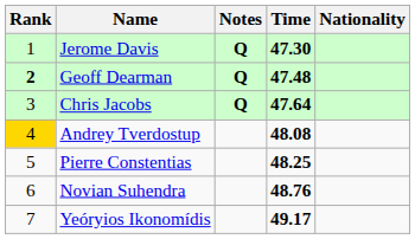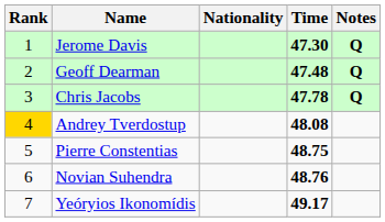 <table class="wikitable sortable" style="text-align:center">
 <tr>
 <th>Rank</th>
 <th>Name</th>
+<th>Nationality</th>
+<th>Time</th>
 <th>Notes</th>
-<th>Time</th>
-<th>Nationality</th>
 </tr>
 <tr bgcolor=ccffcc>
 <td>1</td>
 <td align=left><a href='#'>Jerome Davis</a></td>
+<td align=left></td>
+<td><strong>47.30</strong></td>
 <td><strong>Q</strong></td>
-<td><strong>47.30</strong></td>
-<td align=left></td>
 </tr>
 <tr bgcolor=ccffcc>
-<td><strong>2</strong></td>
+<td>2</td>
 <td align=left><a href='#'>Geoff Dearman</a></td>
+<td align=left></td>
+<td><strong>47.48</strong></td>
 <td><strong>Q</strong></td>
-<td><strong>47.48</strong></td>
-<td align=left></td>
 </tr>
 <tr bgcolor=ccffcc>
 <td>3</td>
 <td align=left><a href='#'>Chris Jacobs</a></td>
+<td align=left></td>
+<td><strong>47.78</strong></td>
 <td><strong>Q</strong></td>
-<td><strong>47.64</strong></td>
-<td align=left></td>
 </tr>
 <tr>
 <td style="background: gold;">4</td>
 <td align=left><a href='#'>Andrey Tverdostup</a></td>
+<td align=left></td>
+<td><strong>48.08</strong></td>
 <td></td>
-<td><strong>48.08</strong></td>
-<td align=left></td>
 </tr>
 <tr>
 <td>5</td>
 <td align=left><a href='#'>Pierre Constentias</a></td>
+<td align=left></td>
+<td><strong>48.75</strong></td>
 <td></td>
-<td><strong>48.25</strong></td>
-<td align=left></td>
 </tr>
 <tr>
 <td>6</td>
 <td align=left><a href='#'>Novian Suhendra</a></td>
+<td align=left></td>
+<td><strong>48.76</strong></td>
 <td></td>
-<td><strong>48.76</strong></td>
-<td align=left></td>
 </tr>
 <tr>
 <td>7</td>
 <td align=left><a href='#'>Yeóryios Ikonomídis</a></td>
+<td align=left></td>
+<td><strong>49.17</strong></td>
 <td></td>
-<td><strong>49.17</strong></td>
-<td align=left></td>
 </tr>
 </table>
